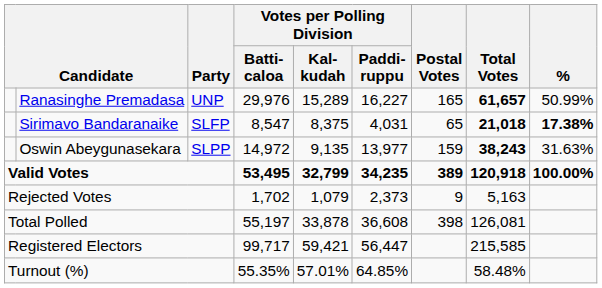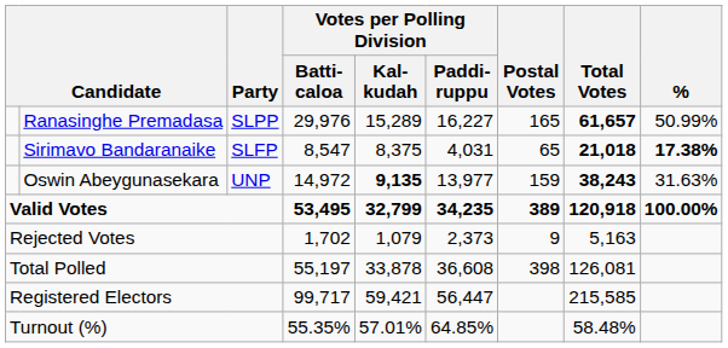 <table class="wikitable" border="1" style="text-align:right;">
 <tr>
 <th align=left valign=bottom rowspan=2 colspan=2>Candidate</th>
 <th align=left valign=bottom rowspan=2 width="40">Party</th>
 <th colspan=3>Votes per Polling Division</th>
 <th align=center valign=bottom rowspan=2 width="50">Postal<br>Votes</th>
 <th align=center valign=bottom rowspan=2 width="50">Total Votes</th>
 <th align=center valign=bottom rowspan=2 width="50">%</th>
 </tr>
 <tr>
 <th align=center valign=bottom width="50">Batti-<br>caloa</th>
 <th align=center valign=bottom width="50">Kal-<br>kudah</th>
 <th align=center valign=bottom width="50">Paddi-<br>ruppu</th>
 </tr>
 <tr>
 <td bgcolor=> </td>
 <td align=left><a href='#'>Ranasinghe Premadasa</a></td>
-<td align=left><a href='#'>UNP</a></td>
+<td align=left><a href='#'>SLPP</a></td>
 <td>29,976</td>
 <td>15,289</td>
 <td>16,227</td>
 <td>165</td>
 <td><strong>61,657</strong></td>
 <td>50.99%</td>
 </tr>
 <tr>
 <td bgcolor=> </td>
 <td align=left><a href='#'>Sirimavo Bandaranaike</a></td>
 <td align=left><a href='#'>SLFP</a></td>
 <td>8,547</td>
 <td>8,375</td>
 <td>4,031</td>
 <td>65</td>
 <td><strong>21,018</strong></td>
 <td><strong>17.38%</strong></td>
 </tr>
 <tr>
 <td></td>
 <td align=left>Oswin Abeygunasekara</td>
-<td align=left><a href='#'>SLPP</a></td>
+<td align=left><a href='#'>UNP</a></td>
 <td>14,972</td>
-<td>9,135</td>
+<td><strong>9,135</strong></td>
 <td>13,977</td>
 <td>159</td>
 <td><strong>38,243</strong></td>
 <td>31.63%</td>
 </tr>
 <tr>
 <td align=left colspan=3><strong>Valid Votes</strong></td>
 <td><strong>53,495</strong></td>
 <td><strong>32,799</strong></td>
 <td><strong>34,235</strong></td>
 <td><strong>389</strong></td>
 <td><strong>120,918</strong></td>
 <td><strong>100.00%</strong></td>
 </tr>
 <tr>
 <td align=left colspan=3>Rejected Votes</td>
 <td>1,702</td>
 <td>1,079</td>
 <td>2,373</td>
 <td>9</td>
 <td>5,163</td>
 <td></td>
 </tr>
 <tr>
 <td align=left colspan=3>Total Polled</td>
 <td>55,197</td>
 <td>33,878</td>
 <td>36,608</td>
 <td>398</td>
 <td>126,081</td>
 <td></td>
 </tr>
 <tr>
 <td align=left colspan=3>Registered Electors</td>
 <td>99,717</td>
 <td>59,421</td>
 <td>56,447</td>
 <td></td>
 <td>215,585</td>
 <td></td>
 </tr>
 <tr>
 <td align=left colspan=3>Turnout (%)</td>
 <td>55.35%</td>
 <td>57.01%</td>
 <td>64.85%</td>
 <td></td>
 <td>58.48%</td>
 <td></td>
 </tr>
 </table>
